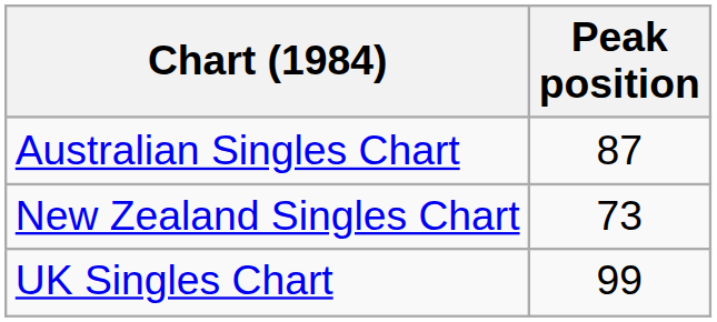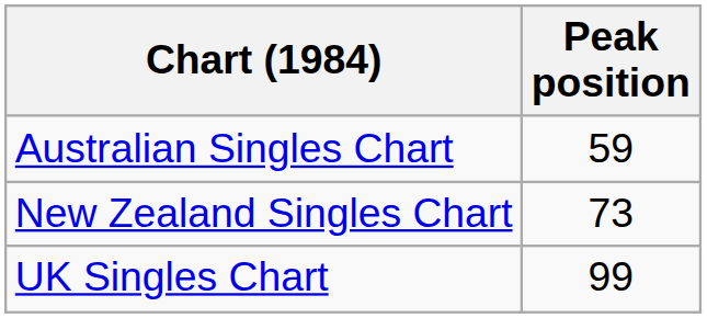 <table class="wikitable">
 <tr>
 <th>Chart (1984)</th>
 <th>Peak<br>position</th>
 </tr>
 <tr>
 <td><a href='#'>Australian Singles Chart</a></td>
-<td style="text-align:center;">87</td>
+<td style="text-align:center;">59</td>
 </tr>
 <tr>
 <td><a href='#'>New Zealand Singles Chart</a></td>
 <td style="text-align:center;">73</td>
 </tr>
 <tr>
 <td><a href='#'>UK Singles Chart</a></td>
 <td style="text-align:center;">99</td>
 </tr>
 </table>
